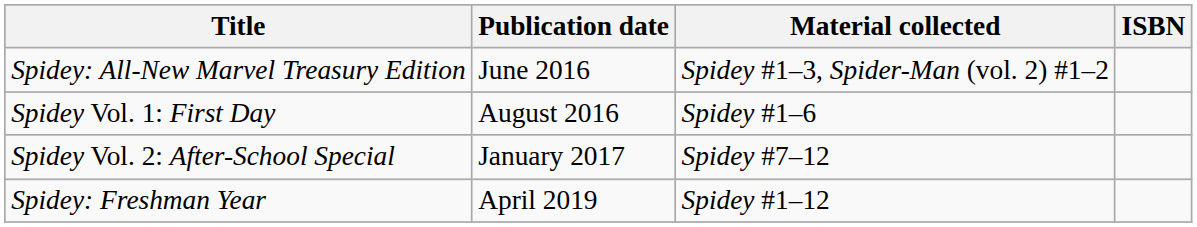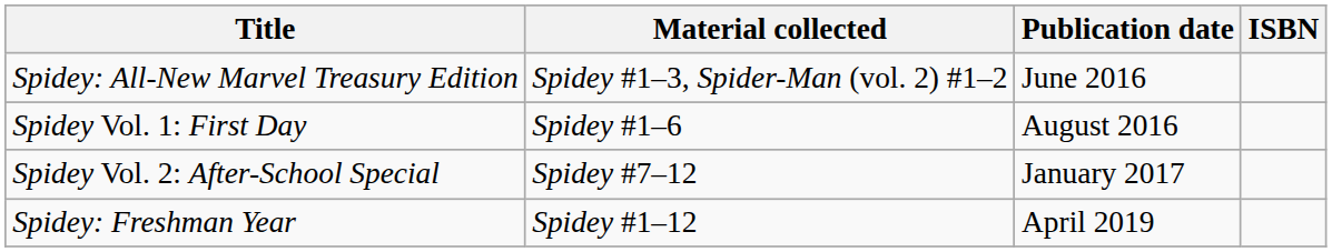 <table class="wikitable">
 <tr>
 <th>Title</th>
+<th>Material collected</th>
 <th>Publication date</th>
-<th>Material collected</th>
 <th>ISBN</th>
 </tr>
 <tr>
 <td><em>Spidey: All-New Marvel Treasury Edition</em></td>
+<td><em>Spidey</em> #1–3, <em>Spider-Man</em> (vol. 2) #1–2</td>
 <td>June 2016</td>
-<td><em>Spidey</em> #1–3, <em>Spider-Man</em> (vol. 2) #1–2</td>
 <td></td>
 </tr>
 <tr>
 <td><em>Spidey</em> Vol. 1: <em>First Day</em></td>
+<td><em>Spidey</em> #1–6</td>
 <td>August 2016</td>
-<td><em>Spidey</em> #1–6</td>
 <td></td>
 </tr>
 <tr>
 <td><em>Spidey</em> Vol. 2: <em>After-School Special</em></td>
+<td><em>Spidey</em> #7–12</td>
 <td>January 2017</td>
-<td><em>Spidey</em> #7–12</td>
 <td></td>
 </tr>
 <tr>
 <td><em>Spidey: Freshman Year</em></td>
+<td><em>Spidey</em> #1–12</td>
 <td>April 2019</td>
-<td><em>Spidey</em> #1–12</td>
 <td></td>
 </tr>
 </table>
